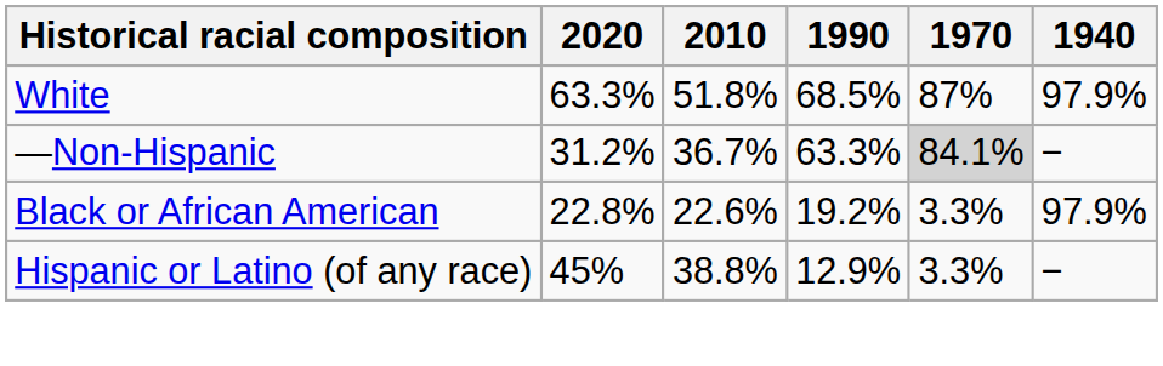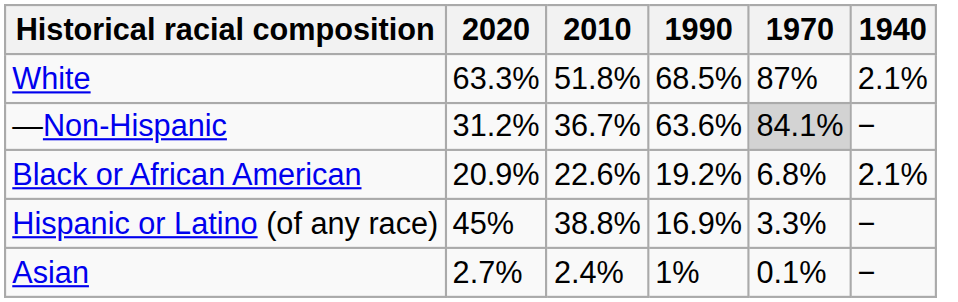 <table class="wikitable sortable mw-collapsible mw-collapsed collapsible" style="font-size: 90%;">
 <tr>
 <th>Historical racial composition</th>
 <th>2020</th>
 <th>2010</th>
 <th>1990</th>
 <th>1970</th>
 <th>1940</th>
 </tr>
 <tr>
 <td><a href='#'>White</a></td>
 <td>63.3%</td>
 <td>51.8%</td>
 <td>68.5%</td>
 <td>87%</td>
-<td>97.9%</td>
+<td>2.1%</td>
 </tr>
 <tr>
 <td>—<a href='#'>Non-Hispanic</a></td>
 <td>31.2%</td>
 <td>36.7%</td>
-<td>63.3%</td>
+<td>63.6%</td>
 <td style="background: lightgrey;">84.1%</td>
 <td>−</td>
 </tr>
 <tr>
 <td><a href='#'>Black or African American</a></td>
-<td>22.8%</td>
+<td>20.9%</td>
 <td>22.6%</td>
 <td>19.2%</td>
-<td>3.3%</td>
-<td>97.9%</td>
+<td>6.8%</td>
+<td>2.1%</td>
 </tr>
 <tr>
 <td><a href='#'>Hispanic or Latino</a> (of any race)</td>
 <td>45%</td>
 <td>38.8%</td>
-<td>12.9%</td>
+<td>16.9%</td>
 <td>3.3%</td>
 <td>−</td>
 </tr>
+<tr>
+<td><a href='#'>Asian</a></td>
+<td>2.7%</td>
+<td>2.4%</td>
+<td>1%</td>
+<td>0.1%</td>
+<td>−</td>
+</tr>
 </table>
